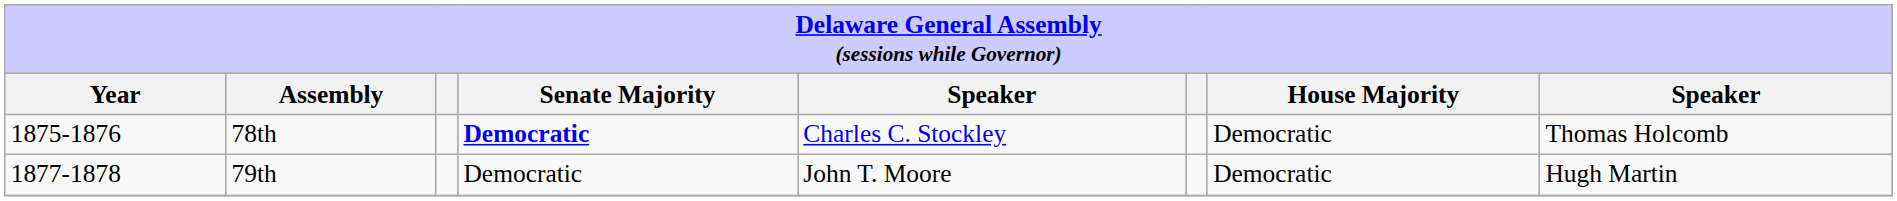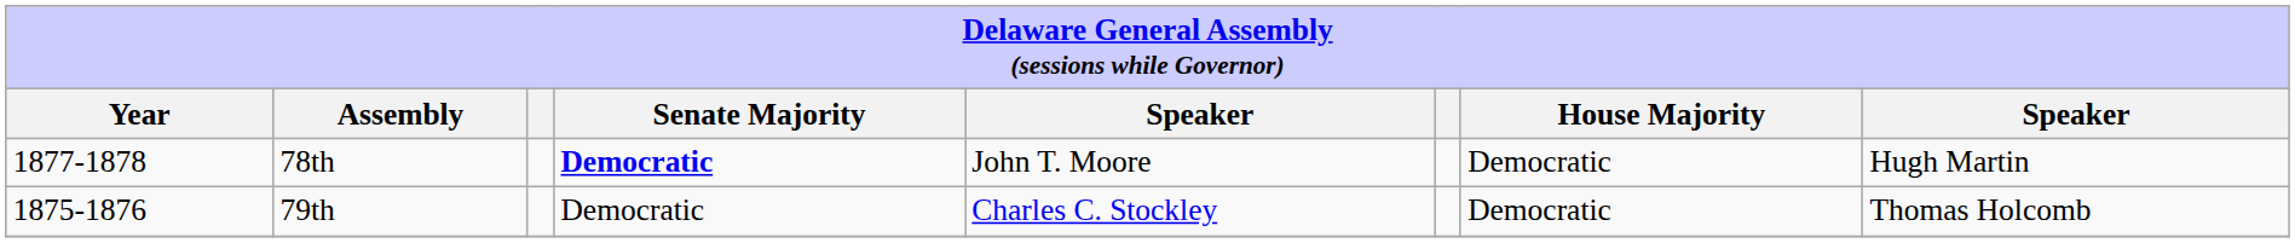 <table class=wikitable style="width: 94%" style="text-align: center;" align="center">
 <tr bgcolor=#cccccc>
 <th colspan=12 style="background: #ccccff;"><strong><a href='#'>Delaware General Assembly</a></strong> <br> <small> <em>(sessions while Governor)</em></small></th>
 </tr>
 <tr>
 <th><strong>Year</strong></th>
 <th><strong>Assembly</strong></th>
 <th></th>
 <th><strong>Senate Majority</strong></th>
 <th><strong>Speaker</strong></th>
 <th></th>
 <th><strong>House Majority</strong></th>
 <th><strong>Speaker</strong></th>
 </tr>
 <tr>
-<td>1875-1876</td>
+<td>1877-1878</td>
 <td>78th</td>
 <td></td>
 <td><strong><a href='#'>Democratic</a></strong></td>
+<td>John T. Moore</td>
+<td></td>
+<td>Democratic</td>
+<td>Hugh Martin</td>
+</tr>
+<tr>
+<td>1875-1876</td>
+<td>79th</td>
+<td></td>
+<td>Democratic</td>
 <td><a href='#'>Charles C. Stockley</a></td>
 <td></td>
 <td>Democratic</td>
 <td>Thomas Holcomb</td>
 </tr>
 <tr>
-<td>1877-1878</td>
-<td>79th</td>
-<td></td>
-<td>Democratic</td>
-<td>John T. Moore</td>
-<td></td>
-<td>Democratic</td>
-<td>Hugh Martin</td>
-</tr>
-<tr>
 </tr>
 </table>
